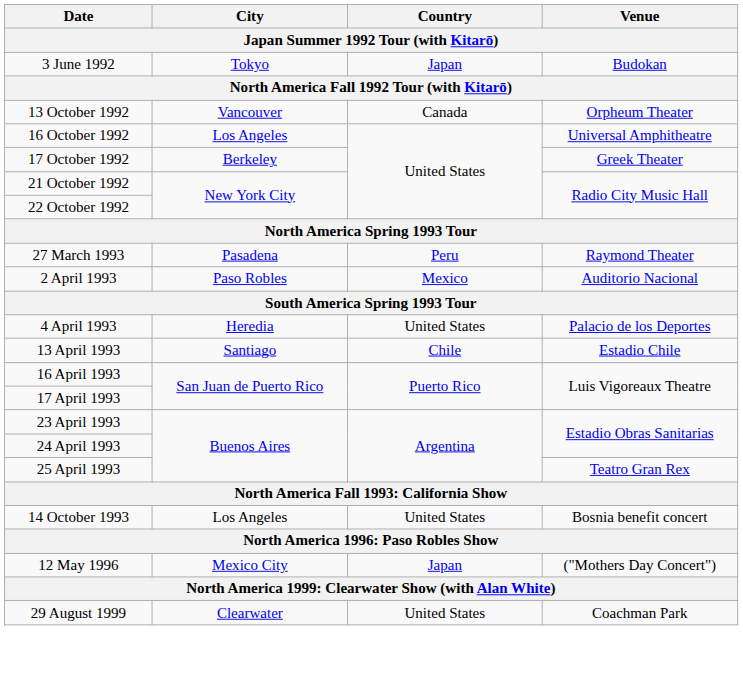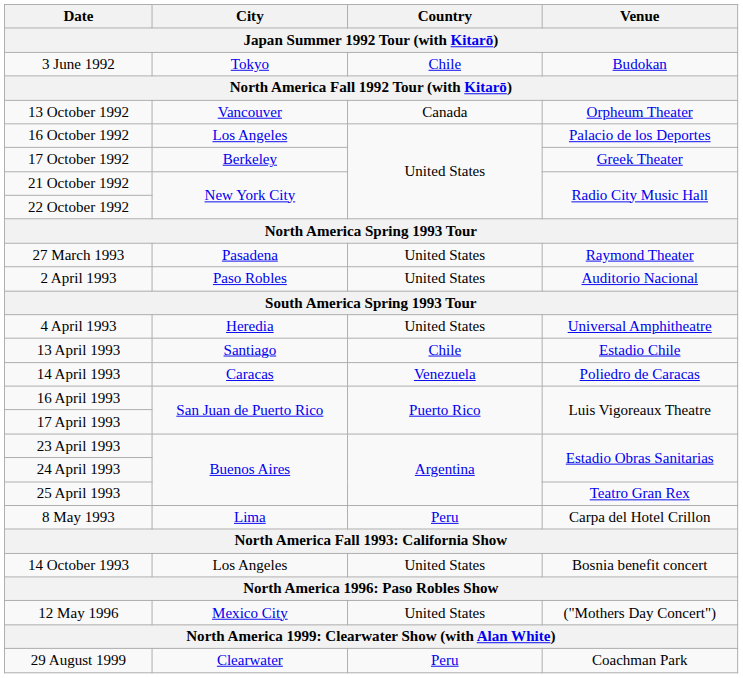 <table class="wikitable" style="text-align:center;">
 <tr>
 <th style="width:150px;">Date</th>
 <th style="width:200px;">City</th>
 <th style="width:200px;">Country</th>
 <th style="width:200px;">Venue</th>
 </tr>
 <tr>
 <th colspan="4">Japan Summer 1992 Tour (with <a href='#'>Kitarō</a>)</th>
 </tr>
 <tr>
 <td>3 June 1992</td>
 <td><a href='#'>Tokyo</a></td>
-<td><a href='#'>Japan</a></td>
+<td><a href='#'>Chile</a></td>
 <td><a href='#'>Budokan</a></td>
 </tr>
 <tr>
 <th colspan="4">North America Fall 1992 Tour (with <a href='#'>Kitarō</a>)</th>
 </tr>
 <tr>
 <td>13 October 1992</td>
 <td><a href='#'>Vancouver</a></td>
 <td>Canada</td>
 <td><a href='#'>Orpheum Theater</a></td>
 </tr>
 <tr>
 <td>16 October 1992</td>
 <td><a href='#'>Los Angeles</a></td>
 <td rowspan="4">United States</td>
-<td><a href='#'>Universal Amphitheatre</a></td>
+<td><a href='#'>Palacio de los Deportes</a></td>
 </tr>
 <tr>
 <td>17 October 1992</td>
 <td><a href='#'>Berkeley</a></td>
 <td><a href='#'>Greek Theater</a></td>
 </tr>
 <tr>
 <td>21 October 1992</td>
 <td rowspan="2"><a href='#'>New York City</a></td>
 <td rowspan="2"><a href='#'>Radio City Music Hall</a></td>
 </tr>
 <tr>
 <td>22 October 1992</td>
 </tr>
 <tr>
 <th colspan="4">North America Spring 1993 Tour</th>
 </tr>
 <tr>
 <td>27 March 1993</td>
 <td><a href='#'>Pasadena</a></td>
-<td><a href='#'>Peru</a></td>
+<td>United States</td>
 <td><a href='#'>Raymond Theater</a></td>
 </tr>
 <tr>
 <td>2 April 1993</td>
 <td><a href='#'>Paso Robles</a></td>
-<td><a href='#'>Mexico</a></td>
+<td>United States</td>
 <td><a href='#'>Auditorio Nacional</a></td>
 </tr>
 <tr>
 <th colspan="4">South America Spring 1993 Tour</th>
 </tr>
 <tr>
 <td>4 April 1993</td>
 <td><a href='#'>Heredia</a></td>
 <td>United States</td>
-<td><a href='#'>Palacio de los Deportes</a></td>
+<td><a href='#'>Universal Amphitheatre</a></td>
 </tr>
 <tr>
 <td>13 April 1993</td>
 <td><a href='#'>Santiago</a></td>
 <td><a href='#'>Chile</a></td>
 <td><a href='#'>Estadio Chile</a></td>
+</tr>
+<tr>
+<td>14 April 1993</td>
+<td><a href='#'>Caracas</a></td>
+<td><a href='#'>Venezuela</a></td>
+<td><a href='#'>Poliedro de Caracas</a></td>
 </tr>
 <tr>
 <td>16 April 1993</td>
 <td rowspan="2"><a href='#'>San Juan de Puerto Rico</a></td>
 <td rowspan="2"><a href='#'>Puerto Rico</a></td>
 <td rowspan="2">Luis Vigoreaux Theatre</td>
 </tr>
 <tr>
 <td>17 April 1993</td>
 </tr>
 <tr>
 <td>23 April 1993</td>
 <td rowspan="3"><a href='#'>Buenos Aires</a></td>
 <td rowspan="3"><a href='#'>Argentina</a></td>
 <td rowspan="2"><a href='#'>Estadio Obras Sanitarias</a></td>
 </tr>
 <tr>
 <td>24 April 1993</td>
 </tr>
 <tr>
 <td>25 April 1993</td>
 <td><a href='#'>Teatro Gran Rex</a></td>
 </tr>
 <tr>
+<td>8 May 1993</td>
+<td><a href='#'>Lima</a></td>
+<td><a href='#'>Peru</a></td>
+<td>Carpa del Hotel Crillon</td>
+</tr>
+<tr>
 <th colspan="4">North America Fall 1993: California Show</th>
 </tr>
 <tr>
 <td>14 October 1993</td>
 <td>Los Angeles</td>
 <td>United States</td>
 <td>Bosnia benefit concert</td>
 </tr>
 <tr>
 <th colspan="4">North America 1996: Paso Robles Show</th>
 </tr>
 <tr>
 <td>12 May 1996</td>
 <td><a href='#'>Mexico City</a></td>
-<td><a href='#'>Japan</a></td>
+<td>United States</td>
 <td>("Mothers Day Concert")</td>
 </tr>
 <tr>
 <th colspan="4">North America 1999: Clearwater Show (with <a href='#'>Alan White</a>)</th>
 </tr>
 <tr>
 <td>29 August 1999</td>
 <td><a href='#'>Clearwater</a></td>
-<td>United States</td>
+<td><a href='#'>Peru</a></td>
 <td>Coachman Park</td>
 </tr>
 </table>
